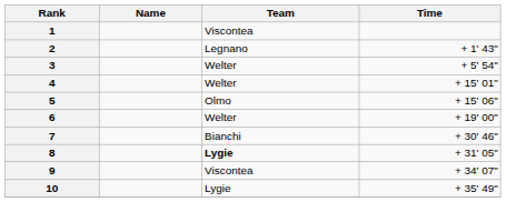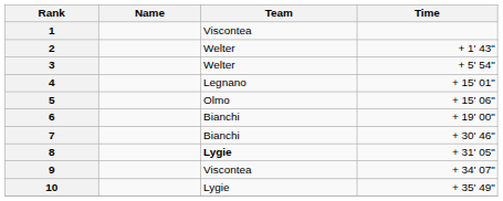 <table class="wikitable" style="width:45em;margin-bottom:0;">
 <tr>
 <th>Rank</th>
 <th>Name</th>
 <th>Team</th>
 <th>Time</th>
 </tr>
 <tr>
 <th style="text-align:center">1</th>
 <td> </td>
 <td>Viscontea</td>
 <td align="right"></td>
 </tr>
 <tr>
 <th style="text-align:center">2</th>
 <td></td>
-<td>Legnano</td>
+<td>Welter</td>
 <td align="right">+ 1' 43"</td>
 </tr>
 <tr>
 <th style="text-align:center">3</th>
 <td></td>
 <td>Welter</td>
 <td align="right">+ 5' 54"</td>
 </tr>
 <tr>
 <th style="text-align:center">4</th>
 <td></td>
-<td>Welter</td>
+<td>Legnano</td>
 <td align="right">+ 15' 01"</td>
 </tr>
 <tr>
 <th style="text-align:center">5</th>
 <td></td>
 <td>Olmo</td>
 <td align="right">+ 15' 06"</td>
 </tr>
 <tr>
 <th style="text-align:center">6</th>
 <td></td>
-<td>Welter</td>
+<td>Bianchi</td>
 <td align="right">+ 19' 00"</td>
 </tr>
 <tr>
 <th style="text-align:center">7</th>
 <td></td>
 <td>Bianchi</td>
 <td align="right">+ 30' 46"</td>
 </tr>
 <tr>
 <th style="text-align:center">8</th>
 <td></td>
 <td><strong>Lygie</strong></td>
 <td align="right">+ 31' 05"</td>
 </tr>
 <tr>
 <th style="text-align:center">9</th>
 <td></td>
 <td>Viscontea</td>
 <td align="right">+ 34' 07"</td>
 </tr>
 <tr>
 <th style="text-align:center">10</th>
 <td></td>
 <td>Lygie</td>
 <td align="right">+ 35' 49"</td>
 </tr>
 <tr>
 </tr>
 </table>
